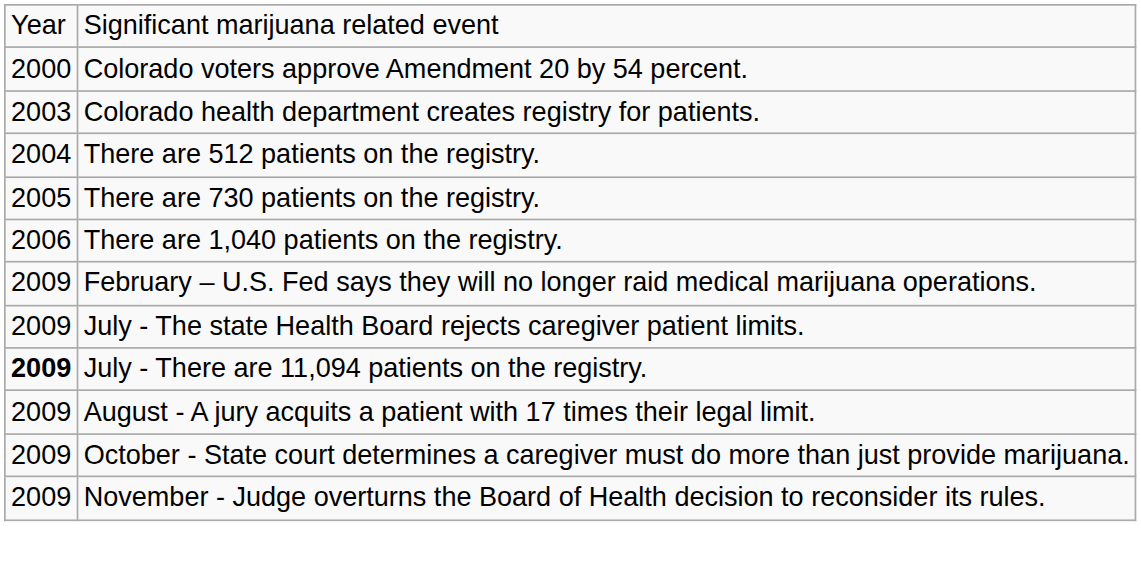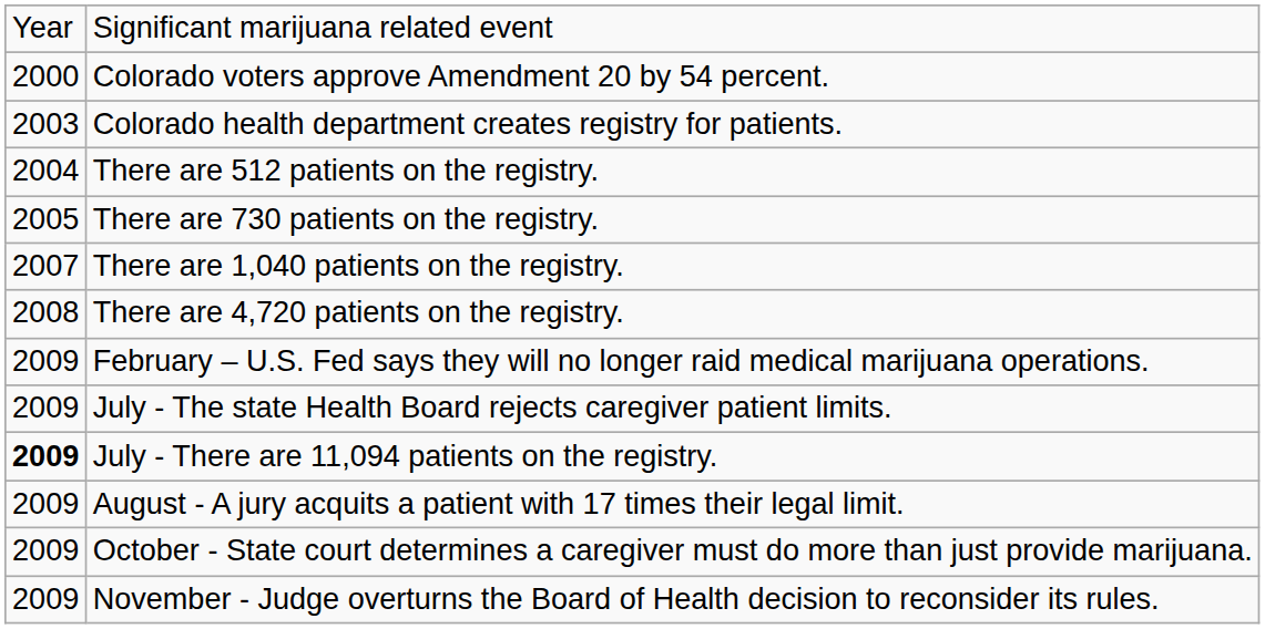 <table class="wikitable floatright">
 <tr>
 <td>Year</td>
 <td>Significant marijuana related event</td>
 </tr>
 <tr>
 <td>2000</td>
 <td>Colorado voters approve Amendment 20 by 54 percent.</td>
 </tr>
 <tr>
 <td>2003</td>
 <td>Colorado health department creates registry for patients.</td>
 </tr>
 <tr>
 <td>2004</td>
 <td>There are 512 patients on the registry.</td>
 </tr>
 <tr>
 <td>2005</td>
 <td>There are 730 patients on the registry.</td>
 </tr>
 <tr>
-<td>2006</td>
+<td>2007</td>
 <td>There are 1,040 patients on the registry.</td>
+</tr>
+<tr>
+<td>2008</td>
+<td>There are 4,720 patients on the registry.</td>
 </tr>
 <tr>
 <td>2009</td>
 <td>February – U.S. Fed says they will no longer raid medical marijuana operations.</td>
 </tr>
 <tr>
 <td>2009</td>
 <td>July - The state Health Board rejects caregiver patient limits.</td>
 </tr>
 <tr>
 <td><strong>2009</strong></td>
 <td>July - There are 11,094 patients on the registry.</td>
 </tr>
 <tr>
 <td>2009</td>
 <td>August - A jury acquits a patient with 17 times their legal limit.</td>
 </tr>
 <tr>
 <td>2009</td>
 <td>October - State court determines a caregiver must do more than just provide marijuana.</td>
 </tr>
 <tr>
 <td>2009</td>
 <td>November - Judge overturns the Board of Health decision to reconsider its rules.</td>
 </tr>
 </table>
